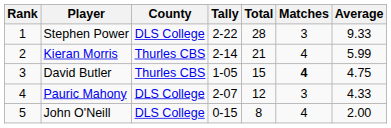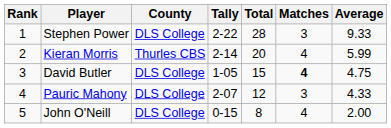 <table class="wikitable">
 <tr>
 <th>Rank</th>
 <th>Player</th>
 <th>County</th>
 <th>Tally</th>
 <th>Total</th>
 <th>Matches</th>
 <th>Average</th>
 </tr>
 <tr>
 <td rowspan=1 align=center>1</td>
 <td>Stephen Power</td>
 <td><a href='#'>DLS College</a></td>
 <td align=center>2-22</td>
 <td align=center>28</td>
 <td align=center>3</td>
 <td align=center>9.33</td>
 </tr>
 <tr>
 <td rowspan=1 align=center>2</td>
 <td><a href='#'>Kieran Morris</a></td>
 <td><a href='#'>Thurles CBS</a></td>
 <td align=center>2-14</td>
-<td align=center>21</td>
+<td align=center>20</td>
 <td align=center>4</td>
 <td align=center>5.99</td>
 </tr>
 <tr>
 <td rowspan=1 align=center>3</td>
 <td>David Butler</td>
-<td><a href='#'>Thurles CBS</a></td>
+<td><a href='#'>DLS College</a></td>
 <td align=center>1-05</td>
 <td align=center>15</td>
 <td align=center><strong>4</strong></td>
 <td align=center>4.75</td>
 </tr>
 <tr>
 <td rowspan=1 align=center>4</td>
 <td><a href='#'>Pauric Mahony</a></td>
 <td><a href='#'>DLS College</a></td>
 <td align=center>2-07</td>
 <td align=center>12</td>
 <td align=center>3</td>
 <td align=center>4.33</td>
 </tr>
 <tr>
 <td rowspan=1 align=center>5</td>
 <td>John O'Neill</td>
 <td><a href='#'>DLS College</a></td>
 <td align=center>0-15</td>
 <td align=center>8</td>
 <td align=center>4</td>
 <td align=center>2.00</td>
 </tr>
 </table>
